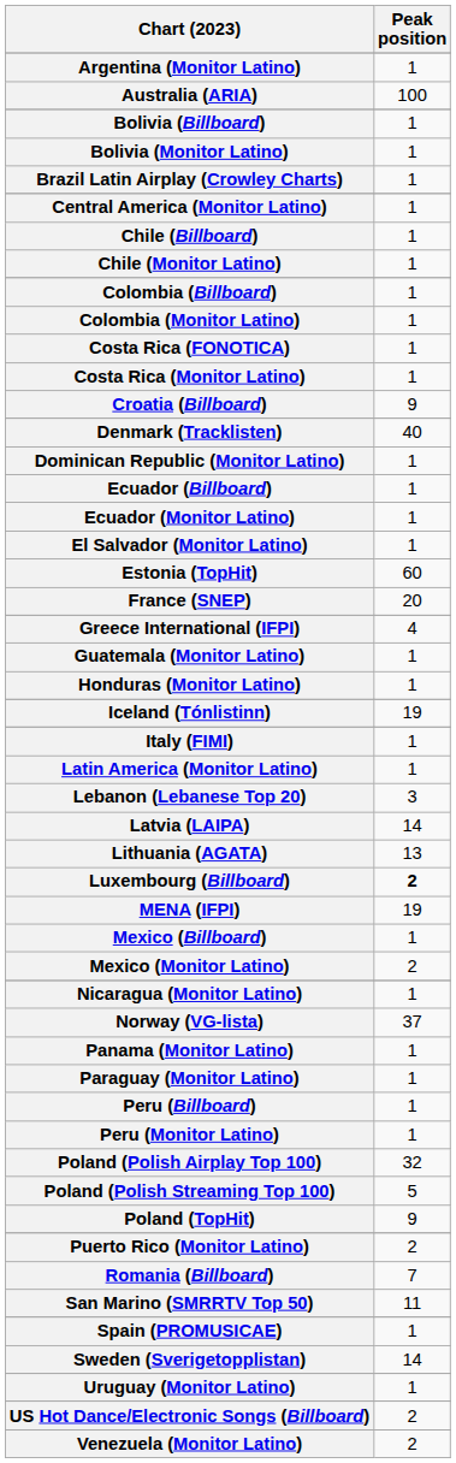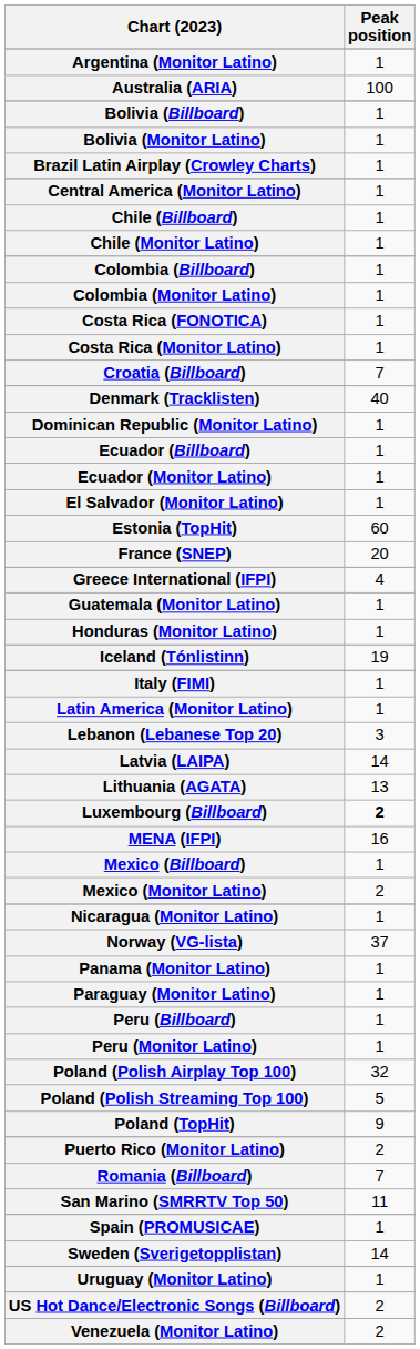 <table class="wikitable sortable plainrowheaders" style="text-align:center">
 <tr>
 <th scope="col">Chart (2023)</th>
 <th scope="col">Peak<br>position</th>
 </tr>
 <tr>
 </tr>
 <tr>
 <th scope="row">Argentina (<a href='#'>Monitor Latino</a>)</th>
 <td>1</td>
 </tr>
 <tr>
 <th scope="row">Australia (<a href='#'>ARIA</a>)</th>
 <td>100</td>
 </tr>
 <tr>
 </tr>
 <tr>
 </tr>
 <tr>
 <th scope="row">Bolivia (<em><a href='#'>Billboard</a></em>)</th>
 <td>1</td>
 </tr>
 <tr>
 <th scope="row">Bolivia (<a href='#'>Monitor Latino</a>)</th>
 <td>1</td>
 </tr>
 <tr>
 <th scope="row">Brazil Latin Airplay (<a href='#'>Crowley Charts</a>)</th>
 <td>1</td>
 </tr>
 <tr>
 </tr>
 <tr>
 </tr>
 <tr>
 <th scope="row">Central America (<a href='#'>Monitor Latino</a>)</th>
 <td>1</td>
 </tr>
 <tr>
 <th scope="row">Chile (<em><a href='#'>Billboard</a></em>)</th>
 <td>1</td>
 </tr>
 <tr>
 <th scope="row">Chile (<a href='#'>Monitor Latino</a>)</th>
 <td>1</td>
 </tr>
 <tr>
 </tr>
 <tr>
 <th scope="row">Colombia (<em><a href='#'>Billboard</a></em>)</th>
 <td>1</td>
 </tr>
 <tr>
 <th scope="row">Colombia (<a href='#'>Monitor Latino</a>)</th>
 <td>1</td>
 </tr>
 <tr>
 <th scope="row">Costa Rica (<a href='#'>FONOTICA</a>)</th>
 <td>1</td>
 </tr>
 <tr>
 <th scope="row">Costa Rica (<a href='#'>Monitor Latino</a>)</th>
 <td>1</td>
 </tr>
 <tr>
 <th scope="row"><a href='#'>Croatia</a> (<em><a href='#'>Billboard</a></em>)</th>
-<td>9</td>
+<td>7</td>
 </tr>
 <tr>
 </tr>
 <tr>
 <th scope="row">Denmark (<a href='#'>Tracklisten</a>)</th>
 <td>40</td>
 </tr>
 <tr>
 <th scope="row">Dominican Republic (<a href='#'>Monitor Latino</a>)</th>
 <td>1</td>
 </tr>
 <tr>
 <th scope="row">Ecuador (<em><a href='#'>Billboard</a></em>)</th>
 <td>1</td>
 </tr>
 <tr>
 <th scope="row">Ecuador (<a href='#'>Monitor Latino</a>)</th>
 <td>1</td>
 </tr>
 <tr>
 <th scope="row">El Salvador (<a href='#'>Monitor Latino</a>)</th>
 <td>1</td>
 </tr>
 <tr>
 <th scope="row">Estonia (<a href='#'>TopHit</a>)</th>
 <td>60</td>
 </tr>
 <tr>
 <th scope="row">France (<a href='#'>SNEP</a>)</th>
 <td>20</td>
 </tr>
 <tr>
 </tr>
 <tr>
 </tr>
 <tr>
 <th scope="row">Greece International (<a href='#'>IFPI</a>)</th>
 <td>4</td>
 </tr>
 <tr>
 <th scope="row">Guatemala (<a href='#'>Monitor Latino</a>)</th>
 <td>1</td>
 </tr>
 <tr>
 <th scope="row">Honduras (<a href='#'>Monitor Latino</a>)</th>
 <td>1</td>
 </tr>
 <tr>
 </tr>
 <tr>
 </tr>
 <tr>
 <th scope="row">Iceland (<a href='#'>Tónlistinn</a>)</th>
 <td>19</td>
 </tr>
 <tr>
 </tr>
 <tr>
 <th scope="row">Italy (<a href='#'>FIMI</a>)</th>
 <td>1</td>
 </tr>
 <tr>
 <th scope="row"><a href='#'>Latin America</a> (<a href='#'>Monitor Latino</a>)</th>
 <td>1</td>
 </tr>
 <tr>
 <th scope="row">Lebanon (<a href='#'>Lebanese Top 20</a>)</th>
 <td>3</td>
 </tr>
 <tr>
 <th scope="row">Latvia (<a href='#'>LAIPA</a>)</th>
 <td>14</td>
 </tr>
 <tr>
 <th scope="row">Lithuania (<a href='#'>AGATA</a>)</th>
 <td>13</td>
 </tr>
 <tr>
 <th scope="row">Luxembourg (<em><a href='#'>Billboard</a></em>)</th>
 <td><strong>2</strong></td>
 </tr>
 <tr>
 <th scope="row"><a href='#'>MENA</a> (<a href='#'>IFPI</a>)</th>
-<td>19</td>
+<td>16</td>
 </tr>
 <tr>
 <th scope="row"><a href='#'>Mexico</a> (<em><a href='#'>Billboard</a></em>)</th>
 <td>1</td>
 </tr>
 <tr>
 <th scope="row">Mexico (<a href='#'>Monitor Latino</a>)</th>
 <td>2</td>
 </tr>
 <tr>
 </tr>
 <tr>
 <th scope="row">Nicaragua (<a href='#'>Monitor Latino</a>)</th>
 <td>1</td>
 </tr>
 <tr>
 <th scope="row">Norway (<a href='#'>VG-lista</a>)</th>
 <td>37</td>
 </tr>
 <tr>
 <th scope="row">Panama (<a href='#'>Monitor Latino</a>)</th>
 <td>1</td>
 </tr>
 <tr>
 <th scope="row">Paraguay (<a href='#'>Monitor Latino</a>)</th>
 <td>1</td>
 </tr>
 <tr>
 <th scope="row">Peru (<em><a href='#'>Billboard</a></em>)</th>
 <td>1</td>
 </tr>
 <tr>
 <th scope="row">Peru (<a href='#'>Monitor Latino</a>)</th>
 <td>1</td>
 </tr>
 <tr>
 <th scope="row">Poland (<a href='#'>Polish Airplay Top 100</a>)</th>
 <td>32</td>
 </tr>
 <tr>
 <th scope="row">Poland (<a href='#'>Polish Streaming Top 100</a>)</th>
 <td>5</td>
 </tr>
 <tr>
 <th scope="row">Poland (<a href='#'>TopHit</a>)</th>
 <td>9</td>
 </tr>
 <tr>
 </tr>
 <tr>
 <th scope="row">Puerto Rico (<a href='#'>Monitor Latino</a>)</th>
 <td>2</td>
 </tr>
 <tr>
 <th scope="row"><a href='#'>Romania</a> (<em><a href='#'>Billboard</a></em>)</th>
 <td>7</td>
 </tr>
 <tr>
 <th scope="row">San Marino (<a href='#'>SMRRTV Top 50</a>)</th>
 <td>11</td>
 </tr>
 <tr>
 </tr>
 <tr>
 </tr>
 <tr>
 <th scope="row">Spain (<a href='#'>PROMUSICAE</a>)</th>
 <td>1</td>
 </tr>
 <tr>
 <th scope="row">Sweden (<a href='#'>Sverigetopplistan</a>)</th>
 <td>14</td>
 </tr>
 <tr>
 </tr>
 <tr>
 </tr>
 <tr>
 </tr>
 <tr>
 <th scope="row">Uruguay (<a href='#'>Monitor Latino</a>)</th>
 <td>1</td>
 </tr>
 <tr>
 </tr>
 <tr>
 <th scope="row">US <a href='#'>Hot Dance/Electronic Songs</a> (<em><a href='#'>Billboard</a></em>)</th>
 <td>2</td>
 </tr>
 <tr>
 </tr>
 <tr>
 </tr>
 <tr>
 </tr>
 <tr>
 </tr>
 <tr>
 <th scope="row">Venezuela (<a href='#'>Monitor Latino</a>)</th>
 <td>2</td>
 </tr>
 </table>
